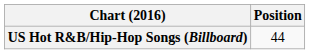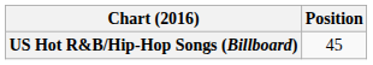 <table class="wikitable plainrowheaders" style="text-align:center;">
 <tr>
 <th scope="col">Chart (2016)</th>
 <th scope="col">Position</th>
 </tr>
 <tr>
 <th scope="row">US Hot R&B/Hip-Hop Songs (<em>Billboard</em>)</th>
-<td>44</td>
+<td>45</td>
 </tr>
 </table>
